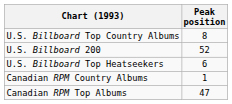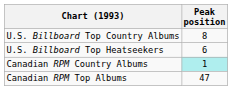 <table class="wikitable">
 <tr>
 <th>Chart (1993)</th>
 <th>Peak<br>position</th>
 </tr>
 <tr>
 <td>U.S. <em>Billboard</em> Top Country Albums</td>
 <td style="text-align:center;">8</td>
 </tr>
 <tr>
-<td>U.S. <em>Billboard</em> 200</td>
-<td style="text-align:center;">52</td>
-</tr>
-<tr>
 <td>U.S. <em>Billboard</em> Top Heatseekers</td>
 <td style="text-align:center;">6</td>
 </tr>
 <tr>
 <td>Canadian <em>RPM</em> Country Albums</td>
-<td style="text-align:center;">1</td>
+<td style="background: paleturquoise; text-align:center;">1</td>
 </tr>
 <tr>
 <td>Canadian <em>RPM</em> Top Albums</td>
 <td style="text-align:center;">47</td>
 </tr>
 </table>
